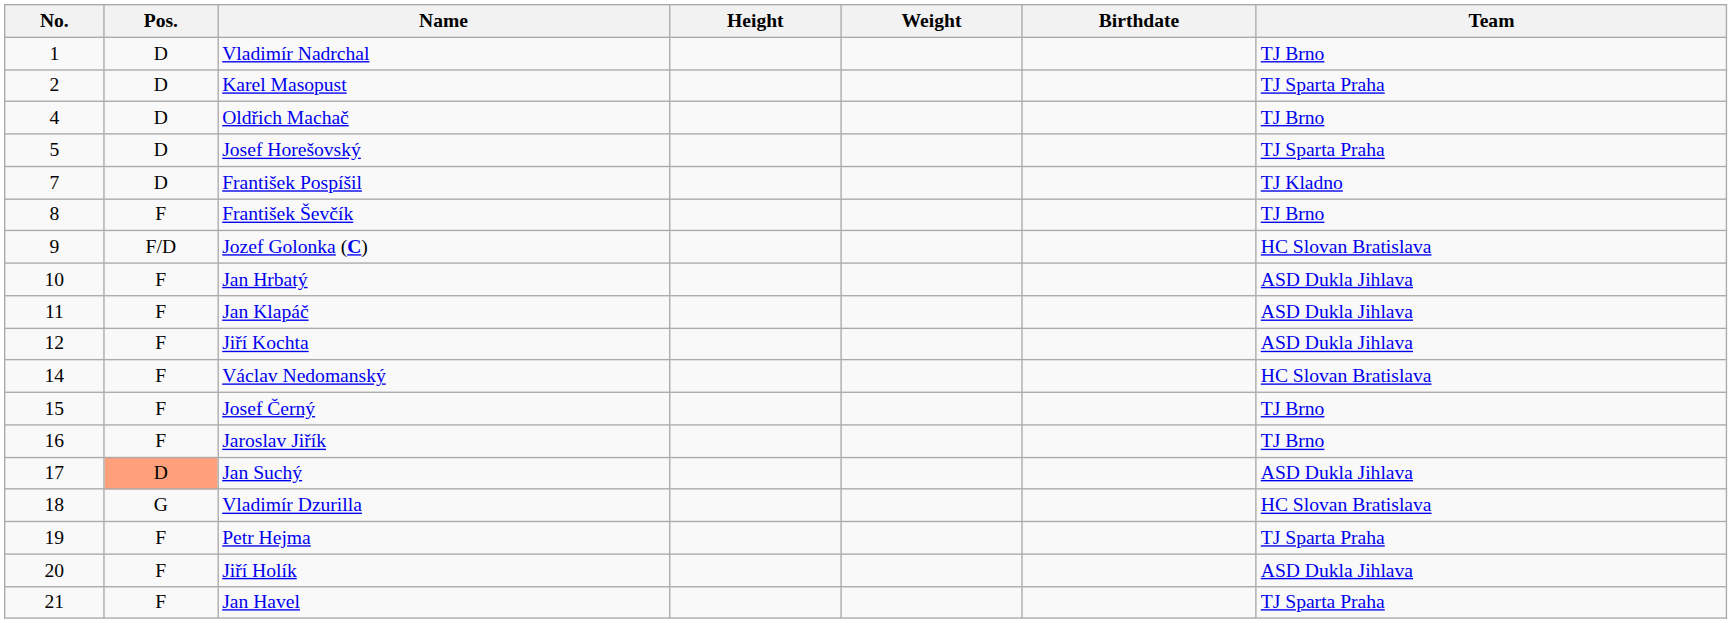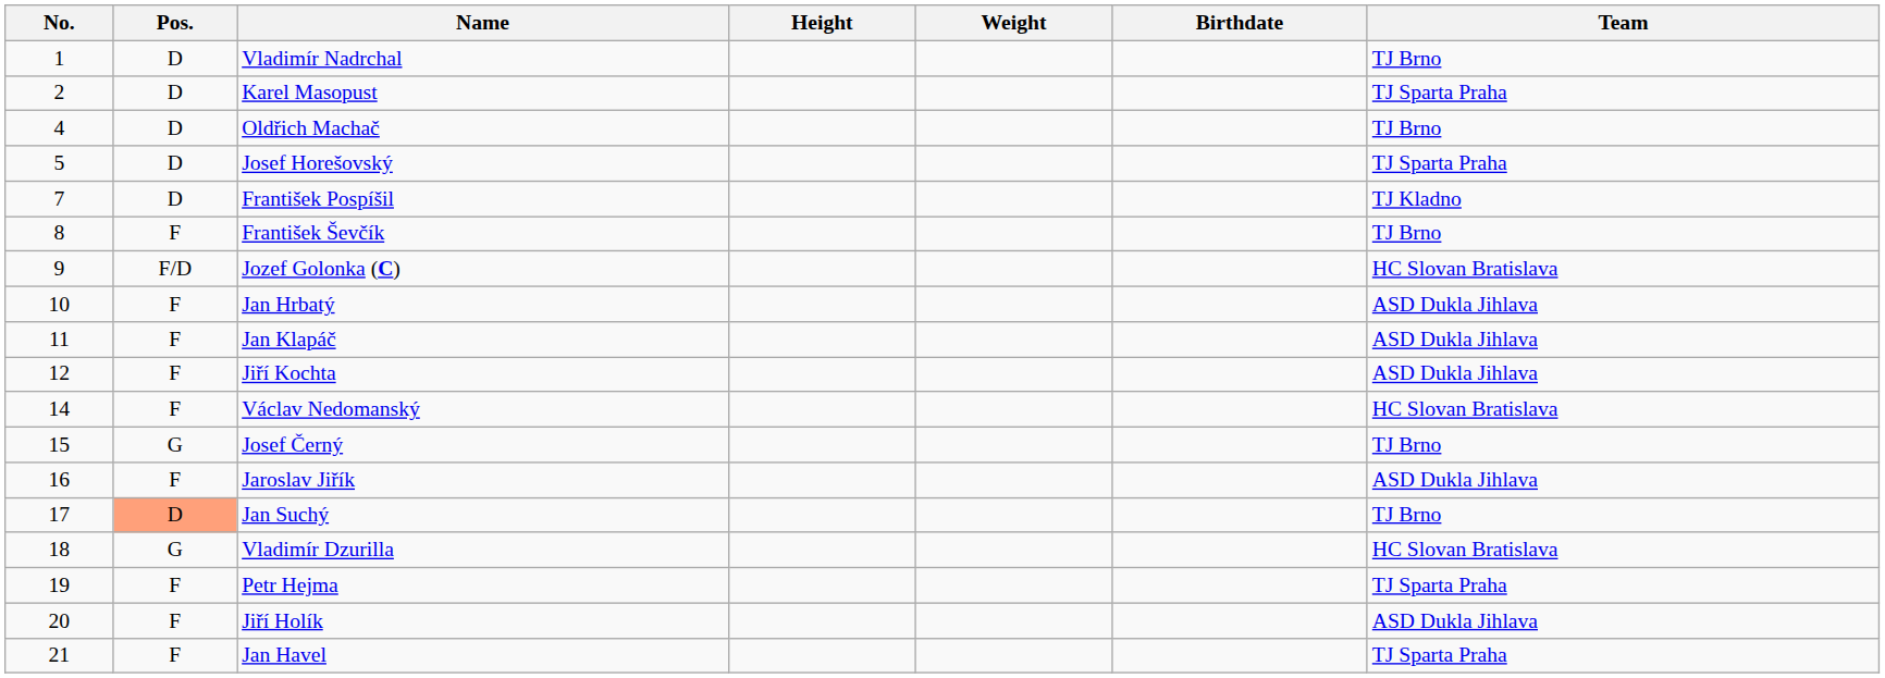 <table class="wikitable sortable" width="80%" style="font-size: 90%; text-align: center;">
 <tr>
 <th>No.</th>
 <th>Pos.</th>
 <th>Name</th>
 <th>Height</th>
 <th>Weight</th>
 <th>Birthdate</th>
 <th>Team</th>
 </tr>
 <tr>
 <td>1</td>
 <td>D</td>
 <td style="text-align:left;"><a href='#'>Vladimír Nadrchal</a></td>
 <td></td>
 <td></td>
 <td style="text-align:right;"></td>
 <td style="text-align:left;"> <a href='#'>TJ Brno</a></td>
 </tr>
 <tr>
 <td>2</td>
 <td>D</td>
 <td style="text-align:left;"><a href='#'>Karel Masopust</a></td>
 <td></td>
 <td></td>
 <td style="text-align:right;"></td>
 <td style="text-align:left;"> <a href='#'>TJ Sparta Praha</a></td>
 </tr>
 <tr>
 <td>4</td>
 <td>D</td>
 <td style="text-align:left;"><a href='#'>Oldřich Machač</a></td>
 <td></td>
 <td></td>
 <td style="text-align:right;"></td>
 <td style="text-align:left;"> <a href='#'>TJ Brno</a></td>
 </tr>
 <tr>
 <td>5</td>
 <td>D</td>
 <td style="text-align:left;"><a href='#'>Josef Horešovský</a></td>
 <td></td>
 <td></td>
 <td style="text-align:right;"></td>
 <td style="text-align:left;"> <a href='#'>TJ Sparta Praha</a></td>
 </tr>
 <tr>
 <td>7</td>
 <td>D</td>
 <td style="text-align:left;"><a href='#'>František Pospíšil</a></td>
 <td></td>
 <td></td>
 <td style="text-align:right;"></td>
 <td style="text-align:left;"> <a href='#'>TJ Kladno</a></td>
 </tr>
 <tr>
 <td>8</td>
 <td>F</td>
 <td style="text-align:left;"><a href='#'>František Ševčík</a></td>
 <td></td>
 <td></td>
 <td style="text-align:right;"></td>
 <td style="text-align:left;"> <a href='#'>TJ Brno</a></td>
 </tr>
 <tr>
 <td>9</td>
 <td>F/D</td>
 <td style="text-align:left;"><a href='#'>Jozef Golonka</a> (<strong><a href='#'>C</a></strong>)</td>
 <td></td>
 <td></td>
 <td style="text-align:right;"></td>
 <td style="text-align:left;"> <a href='#'>HC Slovan Bratislava</a></td>
 </tr>
 <tr>
 <td>10</td>
 <td>F</td>
 <td style="text-align:left;"><a href='#'>Jan Hrbatý</a></td>
 <td></td>
 <td></td>
 <td style="text-align:right;"></td>
 <td style="text-align:left;"> <a href='#'>ASD Dukla Jihlava</a></td>
 </tr>
 <tr>
 <td>11</td>
 <td>F</td>
 <td style="text-align:left;"><a href='#'>Jan Klapáč</a></td>
 <td></td>
 <td></td>
 <td style="text-align:right;"></td>
 <td style="text-align:left;"> <a href='#'>ASD Dukla Jihlava</a></td>
 </tr>
 <tr>
 <td>12</td>
 <td>F</td>
 <td style="text-align:left;"><a href='#'>Jiří Kochta</a></td>
 <td></td>
 <td></td>
 <td style="text-align:right;"></td>
 <td style="text-align:left;"> <a href='#'>ASD Dukla Jihlava</a></td>
 </tr>
 <tr>
 <td>14</td>
 <td>F</td>
 <td style="text-align:left;"><a href='#'>Václav Nedomanský</a></td>
 <td></td>
 <td></td>
 <td style="text-align:right;"></td>
 <td style="text-align:left;"> <a href='#'>HC Slovan Bratislava</a></td>
 </tr>
 <tr>
 <td>15</td>
-<td>F</td>
+<td>G</td>
 <td style="text-align:left;"><a href='#'>Josef Černý</a></td>
 <td></td>
 <td></td>
 <td style="text-align:right;"></td>
 <td style="text-align:left;"> <a href='#'>TJ Brno</a></td>
 </tr>
 <tr>
 <td>16</td>
 <td>F</td>
 <td style="text-align:left;"><a href='#'>Jaroslav Jiřík</a></td>
 <td></td>
 <td></td>
 <td style="text-align:right;"></td>
-<td style="text-align:left;"> <a href='#'>TJ Brno</a></td>
+<td style="text-align:left;"> <a href='#'>ASD Dukla Jihlava</a></td>
 </tr>
 <tr>
 <td>17</td>
 <td style="background: lightsalmon;">D</td>
 <td style="text-align:left;"><a href='#'>Jan Suchý</a></td>
 <td></td>
 <td></td>
 <td style="text-align:right;"></td>
-<td style="text-align:left;"> <a href='#'>ASD Dukla Jihlava</a></td>
+<td style="text-align:left;"> <a href='#'>TJ Brno</a></td>
 </tr>
 <tr>
 <td>18</td>
 <td>G</td>
 <td style="text-align:left;"><a href='#'>Vladimír Dzurilla</a></td>
 <td></td>
 <td></td>
 <td style="text-align:right;"></td>
 <td style="text-align:left;"> <a href='#'>HC Slovan Bratislava</a></td>
 </tr>
 <tr>
 <td>19</td>
 <td>F</td>
 <td style="text-align:left;"><a href='#'>Petr Hejma</a></td>
 <td></td>
 <td></td>
 <td style="text-align:right;"></td>
 <td style="text-align:left;"> <a href='#'>TJ Sparta Praha</a></td>
 </tr>
 <tr>
 <td>20</td>
 <td>F</td>
 <td style="text-align:left;"><a href='#'>Jiří Holík</a></td>
 <td></td>
 <td></td>
 <td style="text-align:right;"></td>
 <td style="text-align:left;"> <a href='#'>ASD Dukla Jihlava</a></td>
 </tr>
 <tr>
 <td>21</td>
 <td>F</td>
 <td style="text-align:left;"><a href='#'>Jan Havel</a></td>
 <td></td>
 <td></td>
 <td style="text-align:right;"></td>
 <td style="text-align:left;"> <a href='#'>TJ Sparta Praha</a></td>
 </tr>
 </table>
